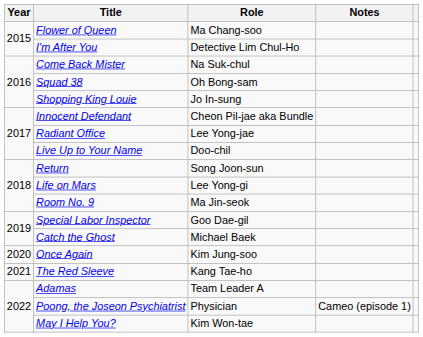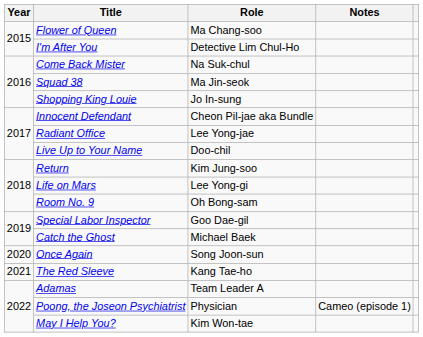 <table class="wikitable sortable">
 <tr>
 <th>Year</th>
 <th>Title</th>
 <th>Role</th>
 <th>Notes</th>
 <th></th>
 </tr>
 <tr>
 <td rowspan=2>2015</td>
 <td><em><a href='#'>Flower of Queen</a></em></td>
 <td>Ma Chang-soo</td>
 <td></td>
 <td></td>
 </tr>
 <tr>
 <td><em><a href='#'>I'm After You</a></em></td>
 <td>Detective Lim Chul-Ho</td>
 <td></td>
 <td></td>
 </tr>
 <tr>
 <td rowspan=3>2016</td>
 <td><em><a href='#'>Come Back Mister</a></em></td>
 <td>Na Suk-chul</td>
 <td></td>
 <td></td>
 </tr>
 <tr>
 <td><em><a href='#'>Squad 38</a></em></td>
-<td>Oh Bong-sam</td>
+<td>Ma Jin-seok</td>
 <td></td>
 <td></td>
 </tr>
 <tr>
 <td><em><a href='#'>Shopping King Louie</a></em></td>
 <td>Jo In-sung</td>
 <td></td>
 <td></td>
 </tr>
 <tr>
 <td rowspan=3>2017</td>
 <td><em><a href='#'>Innocent Defendant</a></em></td>
 <td>Cheon Pil-jae aka Bundle</td>
 <td></td>
 <td></td>
 </tr>
 <tr>
 <td><em><a href='#'>Radiant Office</a></em></td>
 <td>Lee Yong-jae</td>
 <td></td>
 <td></td>
 </tr>
 <tr>
 <td><em><a href='#'>Live Up to Your Name</a></em></td>
 <td>Doo-chil</td>
 <td></td>
 <td></td>
 </tr>
 <tr>
 <td rowspan=3>2018</td>
 <td><em><a href='#'>Return</a></em></td>
-<td>Song Joon-sun</td>
+<td>Kim Jung-soo</td>
 <td></td>
 <td></td>
 </tr>
 <tr>
 <td><em><a href='#'>Life on Mars</a></em></td>
 <td>Lee Yong-gi</td>
 <td></td>
 <td></td>
 </tr>
 <tr>
 <td><em><a href='#'>Room No. 9</a></em></td>
-<td>Ma Jin-seok</td>
+<td>Oh Bong-sam</td>
 <td></td>
 <td></td>
 </tr>
 <tr>
 <td rowspan=2>2019</td>
 <td><em><a href='#'>Special Labor Inspector</a></em></td>
 <td>Goo Dae-gil</td>
 <td></td>
 <td></td>
 </tr>
 <tr>
 <td><em><a href='#'>Catch the Ghost</a></em></td>
 <td>Michael Baek</td>
 <td></td>
 <td></td>
 </tr>
 <tr>
 <td>2020</td>
 <td><em><a href='#'>Once Again</a></em></td>
-<td>Kim Jung-soo</td>
+<td>Song Joon-sun</td>
 <td></td>
 <td></td>
 </tr>
 <tr>
 <td>2021</td>
 <td><em><a href='#'>The Red Sleeve</a></em></td>
 <td>Kang Tae-ho</td>
 <td></td>
 <td></td>
 </tr>
 <tr>
 <td rowspan="3">2022</td>
 <td><em><a href='#'>Adamas</a></em></td>
 <td>Team Leader A</td>
 <td></td>
 <td></td>
 </tr>
 <tr>
 <td><em><a href='#'>Poong, the Joseon Psychiatrist</a></em></td>
 <td>Physician</td>
 <td>Cameo (episode 1)</td>
 <td></td>
 </tr>
 <tr>
 <td><em><a href='#'>May I Help You?</a></em></td>
 <td>Kim Won-tae</td>
 <td></td>
 <td></td>
 </tr>
 </table>
